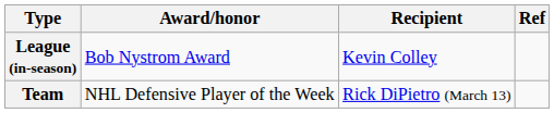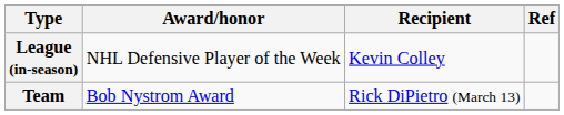 <table class="wikitable">
 <tr>
 <th scope="col">Type</th>
 <th scope="col">Award/honor</th>
 <th scope="col">Recipient</th>
 <th scope="col">Ref</th>
 </tr>
 <tr>
 <th scope="row">League<br><small>(in-season)</small></th>
-<td><a href='#'>Bob Nystrom Award</a></td>
+<td>NHL Defensive Player of the Week</td>
 <td><a href='#'>Kevin Colley</a></td>
 <td></td>
 </tr>
 <tr>
 <th scope="row">Team</th>
-<td>NHL Defensive Player of the Week</td>
+<td><a href='#'>Bob Nystrom Award</a></td>
 <td><a href='#'>Rick DiPietro</a> <small>(March 13)</small></td>
 <td></td>
 </tr>
 </table>
